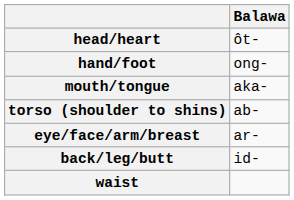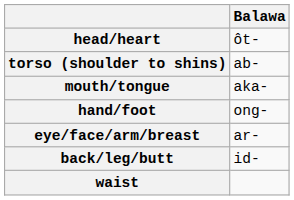 <table class=wikitable>
 <tr>
 <th></th>
 <th>Balawa</th>
 </tr>
 <tr>
 <th>head/heart</th>
 <td>ôt-</td>
 </tr>
 <tr>
-<th>hand/foot</th>
-<td>ong-</td>
+<th>torso (shoulder to shins)</th>
+<td>ab-</td>
 </tr>
 <tr>
 <th>mouth/tongue</th>
 <td>aka-</td>
 </tr>
 <tr>
-<th>torso (shoulder to shins)</th>
-<td>ab-</td>
+<th>hand/foot</th>
+<td>ong-</td>
 </tr>
 <tr>
 <th>eye/face/arm/breast</th>
 <td>ar-</td>
 </tr>
 <tr>
 <th>back/leg/butt</th>
 <td>id-</td>
 </tr>
 <tr>
 <th>waist</th>
 <td></td>
 </tr>
 </table>
